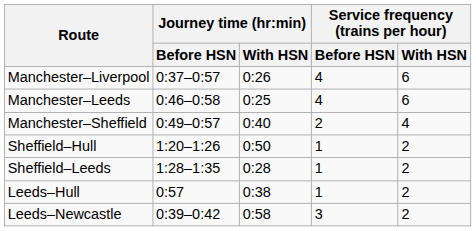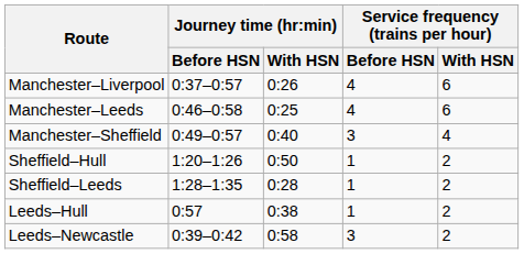 <table class="wikitable">
 <tr>
 <th rowspan=2>Route</th>
 <th colspan=2>Journey time (hr:min)</th>
 <th colspan=2>Service frequency<br>(trains per hour)</th>
 </tr>
 <tr>
 <th>Before HSN</th>
 <th>With HSN</th>
 <th>Before HSN</th>
 <th>With HSN</th>
 </tr>
 <tr>
 <td>Manchester–Liverpool</td>
 <td>0:37–0:57</td>
 <td>0:26</td>
 <td>4</td>
 <td>6</td>
 </tr>
 <tr>
 <td>Manchester–Leeds</td>
 <td>0:46–0:58</td>
 <td>0:25</td>
 <td>4</td>
 <td>6</td>
 </tr>
 <tr>
 <td>Manchester–Sheffield</td>
 <td>0:49–0:57</td>
 <td>0:40</td>
-<td>2</td>
+<td>3</td>
 <td>4</td>
 </tr>
 <tr>
 <td>Sheffield–Hull</td>
 <td>1:20–1:26</td>
 <td>0:50</td>
 <td>1</td>
 <td>2</td>
 </tr>
 <tr>
 <td>Sheffield–Leeds</td>
 <td class="nowrap">1:28–1:35</td>
 <td>0:28</td>
 <td>1</td>
 <td>2</td>
 </tr>
 <tr>
 <td>Leeds–Hull</td>
 <td>0:57</td>
 <td>0:38</td>
 <td>1</td>
 <td>2</td>
 </tr>
 <tr>
 <td>Leeds–Newcastle</td>
 <td>0:39–0:42</td>
 <td>0:58</td>
 <td>3</td>
 <td>2</td>
 </tr>
 </table>
